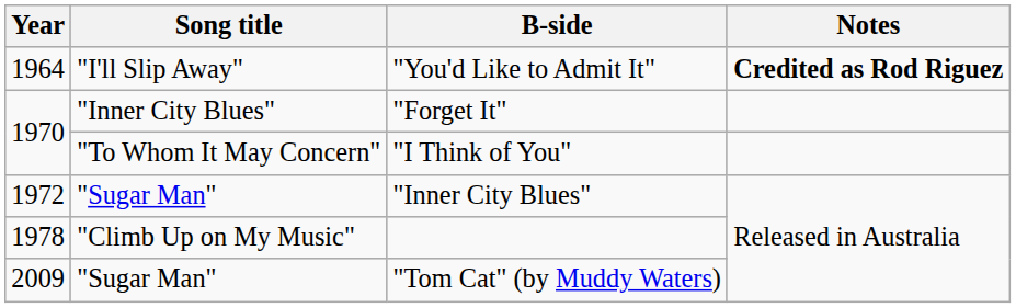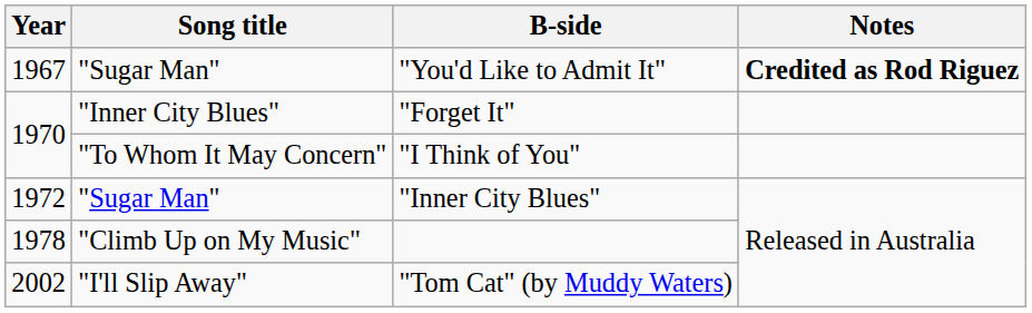 <table class="wikitable">
 <tr>
 <th>Year</th>
 <th><strong>Song title</strong></th>
 <th><strong>B-side</strong></th>
 <th>Notes</th>
 </tr>
 <tr>
-<td>1964</td>
-<td>"I'll Slip Away"</td>
+<td>1967</td>
+<td>"Sugar Man"</td>
 <td>"You'd Like to Admit It"</td>
 <td><strong>Credited as Rod Riguez</strong></td>
 </tr>
 <tr>
 <td rowspan=2>1970</td>
 <td>"Inner City Blues"</td>
 <td>"Forget It"</td>
 <td></td>
 </tr>
 <tr>
 <td>"To Whom It May Concern"</td>
 <td>"I Think of You"</td>
 <td></td>
 </tr>
 <tr>
 <td>1972</td>
 <td>"<a href='#'>Sugar Man</a>"</td>
 <td>"Inner City Blues"</td>
 <td rowspan=3>Released in Australia</td>
 </tr>
 <tr>
 <td>1978</td>
 <td>"Climb Up on My Music"</td>
 <td></td>
 </tr>
 <tr>
-<td>2009</td>
-<td>"Sugar Man"</td>
+<td>2002</td>
+<td>"I'll Slip Away"</td>
 <td>"Tom Cat" (by <a href='#'>Muddy Waters</a>)</td>
 </tr>
 </table>
